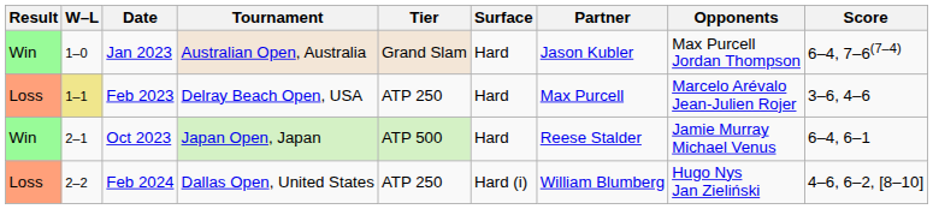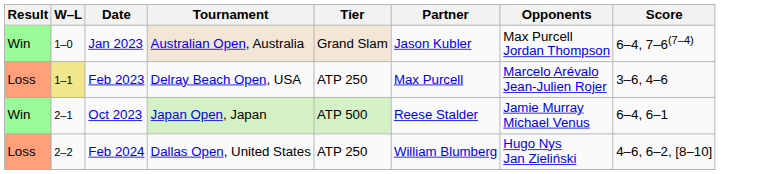 <table class="sortable wikitable">
 <tr>
 <th>Result</th>
 <th class=unsortable>W–L</th>
 <th>Date</th>
 <th>Tournament</th>
 <th>Tier</th>
-<th>Surface</th>
 <th>Partner</th>
 <th>Opponents</th>
 <th class=unsortable>Score</th>
 </tr>
 <tr>
 <td bgcolor=98fb98>Win</td>
 <td><small>1–0</small></td>
 <td><a href='#'>Jan 2023</a></td>
 <td bgcolor=f3e6d7><a href='#'>Australian Open</a>, Australia</td>
 <td bgcolor=f3e6d7>Grand Slam</td>
-<td>Hard</td>
 <td> <a href='#'>Jason Kubler</a></td>
 <td> Max Purcell <br><a href='#'>Jordan Thompson</a></td>
 <td>6–4, 7–6<sup>(7–4)</sup></td>
 </tr>
 <tr>
 <td bgcolor=ffa07a>Loss</td>
 <td style="background: khaki;"><small>1–1</small></td>
 <td><a href='#'>Feb 2023</a></td>
 <td><a href='#'>Delray Beach Open</a>, USA</td>
 <td>ATP 250</td>
-<td>Hard</td>
 <td> <a href='#'>Max Purcell</a></td>
 <td> <a href='#'>Marcelo Arévalo</a> <br> <a href='#'>Jean-Julien Rojer</a></td>
 <td>3–6, 4–6</td>
 </tr>
 <tr>
 <td bgcolor=98fb98>Win</td>
 <td><small>2–1</small></td>
 <td><a href='#'>Oct 2023</a></td>
 <td bgcolor=d4f1c5><a href='#'>Japan Open</a>, Japan</td>
 <td bgcolor=d4f1c5>ATP 500</td>
-<td>Hard</td>
 <td> <a href='#'>Reese Stalder</a></td>
 <td> <a href='#'>Jamie Murray</a> <br> <a href='#'>Michael Venus</a></td>
 <td>6–4, 6–1</td>
 </tr>
 <tr>
 <td bgcolor=ffa07a>Loss</td>
 <td><small>2–2</small></td>
 <td><a href='#'>Feb 2024</a></td>
 <td><a href='#'>Dallas Open</a>, United States</td>
 <td>ATP 250</td>
-<td>Hard (i)</td>
 <td> <a href='#'>William Blumberg</a></td>
 <td> <a href='#'>Hugo Nys</a> <br> <a href='#'>Jan Zieliński</a></td>
 <td>4–6, 6–2, [8–10]</td>
 </tr>
 </table>
